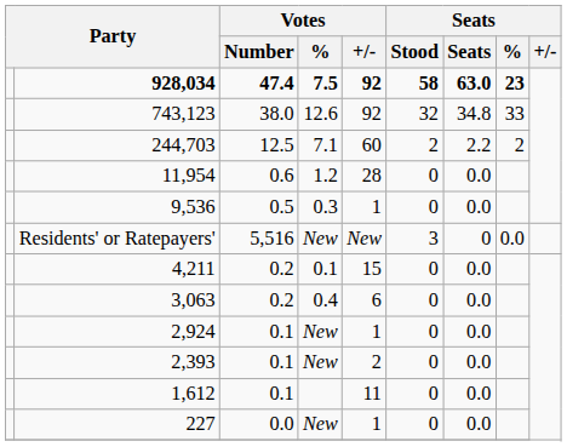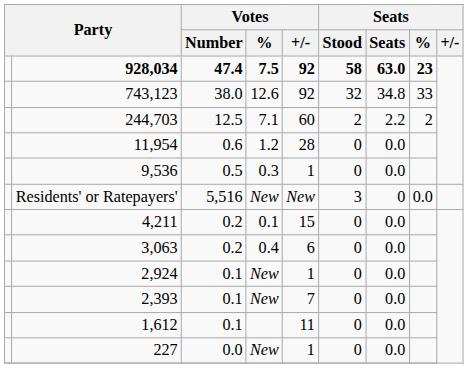 <table class="wikitable sortable" style="text-align:right; style="font-size:95%">
 <tr>
 <th style="vertical-align:center;" rowspan="2" colspan="2">Party</th>
 <th style="text-align:center;" colspan="3">Votes</th>
 <th style="text-align:center;" colspan="4">Seats</th>
 </tr>
 <tr style="text-align: right">
 <th align=center>Number</th>
 <th align=center>%</th>
 <th align=center>+/-</th>
 <th align=center>Stood</th>
 <th align=center>Seats</th>
 <th align=center>%</th>
 <th align=center>+/-</th>
 </tr>
 <tr style="text-align: right">
 <td></td>
 <td align="right"><strong>928,034</strong></td>
 <td align="right"><strong>47.4</strong></td>
 <td align="right"><strong>7.5</strong></td>
 <td align="right"><strong>92</strong></td>
 <td align="right"><strong>58</strong></td>
 <td align="right"><strong>63.0</strong></td>
 <td align="right"><strong>23</strong></td>
 </tr>
 <tr>
 <td></td>
 <td align="right">743,123</td>
 <td align="right">38.0</td>
 <td align="right">12.6</td>
 <td align="right">92</td>
 <td align="right">32</td>
 <td align="right">34.8</td>
 <td align="right">33</td>
 </tr>
 <tr>
 <td></td>
 <td align="right">244,703</td>
 <td align="right">12.5</td>
 <td align="right">7.1</td>
 <td align="right">60</td>
 <td align="right">2</td>
 <td align="right">2.2</td>
 <td align="right">2</td>
 </tr>
 <tr>
 <td></td>
 <td align="right">11,954</td>
 <td align="right">0.6</td>
 <td align="right">1.2</td>
 <td align="right">28</td>
 <td align="right">0</td>
 <td align="right">0.0</td>
 <td align="right"></td>
 </tr>
 <tr>
 <td></td>
 <td align="right">9,536</td>
 <td align="right">0.5</td>
 <td align="right">0.3</td>
 <td align="right">1</td>
 <td align="right">0</td>
 <td align="right">0.0</td>
 <td align="right"></td>
 </tr>
 <tr>
 <td></td>
 <td>Residents' or Ratepayers'</td>
 <td align="right">5,516</td>
 <td align="right"><em>New</em></td>
 <td align="right"><em>New</em></td>
 <td align="right">3</td>
 <td align="right">0</td>
 <td align="right">0.0</td>
 <td align="right"></td>
 </tr>
 <tr>
 <td></td>
 <td align="right">4,211</td>
 <td align="right">0.2</td>
 <td align="right">0.1</td>
 <td align="right">15</td>
 <td align="right">0</td>
 <td align="right">0.0</td>
 <td align="right"></td>
 </tr>
 <tr>
 <td></td>
 <td align="right">3,063</td>
 <td align="right">0.2</td>
 <td align="right">0.4</td>
 <td align="right">6</td>
 <td align="right">0</td>
 <td align="right">0.0</td>
 <td align="right"></td>
 </tr>
 <tr>
 <td></td>
 <td align="right">2,924</td>
 <td align="right">0.1</td>
 <td align="right"><em>New</em></td>
 <td align="right">1</td>
 <td align="right">0</td>
 <td align="right">0.0</td>
 <td align="right"></td>
 </tr>
 <tr>
 <td></td>
 <td align="right">2,393</td>
 <td align="right">0.1</td>
 <td align="right"><em>New</em></td>
-<td align="right">2</td>
+<td align="right">7</td>
 <td align="right">0</td>
 <td align="right">0.0</td>
 <td align="right"></td>
 </tr>
 <tr>
 <td></td>
 <td align="right">1,612</td>
 <td align="right">0.1</td>
 <td align="right"></td>
 <td align="right">11</td>
 <td align="right">0</td>
 <td align="right">0.0</td>
 <td align="right"></td>
 </tr>
 <tr>
 <td></td>
 <td align="right">227</td>
 <td align="right">0.0</td>
 <td align="right"><em>New</em></td>
 <td align="right">1</td>
 <td align="right">0</td>
 <td align="right">0.0</td>
 <td align="right"></td>
 </tr>
 <tr>
 </tr>
 </table>
